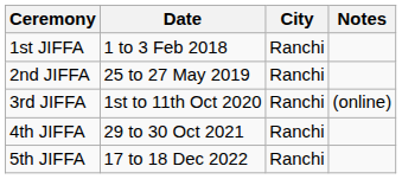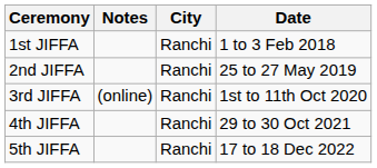 <table class=wikitable>
 <tr>
 <th scope="col">Ceremony</th>
+<th scope="col">Notes</th>
+<th scope="col">City</th>
 <th scope="col">Date</th>
-<th scope="col">City</th>
-<th scope="col">Notes</th>
 </tr>
 <tr>
 <td>1st JIFFA</td>
+<td></td>
+<td>Ranchi</td>
 <td>1 to 3 Feb 2018</td>
-<td>Ranchi</td>
-<td></td>
 </tr>
 <tr>
 <td>2nd JIFFA</td>
+<td></td>
+<td>Ranchi</td>
 <td>25 to 27 May 2019</td>
-<td>Ranchi</td>
-<td></td>
 </tr>
 <tr>
 <td>3rd JIFFA</td>
+<td>(online)</td>
+<td>Ranchi</td>
 <td>1st to 11th Oct 2020</td>
-<td>Ranchi</td>
-<td>(online)</td>
 </tr>
 <tr>
 <td>4th JIFFA</td>
+<td></td>
+<td>Ranchi</td>
 <td>29 to 30 Oct 2021</td>
-<td>Ranchi</td>
-<td></td>
 </tr>
 <tr>
 <td>5th JIFFA</td>
+<td></td>
+<td>Ranchi</td>
 <td>17 to 18 Dec 2022</td>
-<td>Ranchi</td>
-<td></td>
 </tr>
 </table>
